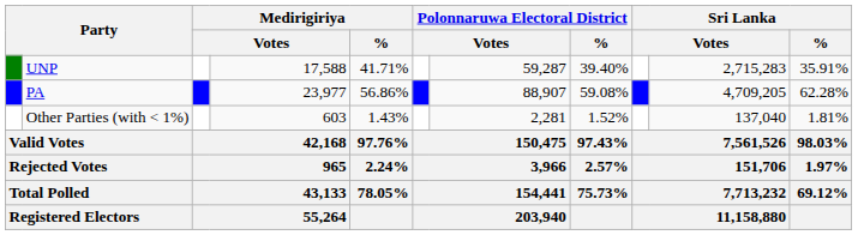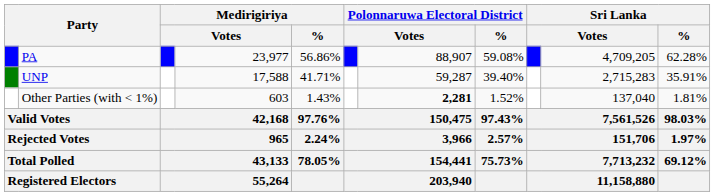 <table class="wikitable">
 <tr>
 <th colspan="2" width="144px"rowspan="2">Party</th>
 <th colspan="3" width="216px">Medirigiriya</th>
 <th colspan="3" width="216px"><a href='#'>Polonnaruwa Electoral District</a></th>
 <th colspan="3" width="216px">Sri Lanka</th>
 </tr>
 <tr>
 <th colspan="2" width="144px">Votes</th>
 <th>%</th>
 <th colspan="2" width="144px">Votes</th>
 <th>%</th>
 <th colspan="2" width="144px">Votes</th>
 <th>%</th>
 </tr>
 <tr>
+<td style="background-color:blue;" width="10px"></td>
+<td style="text-align:left;"><a href='#'>PA</a></td>
+<td style="background-color:blue;" width="10px"></td>
+<td style="text-align:right;">23,977</td>
+<td style="text-align:right;">56.86%</td>
+<td style="background-color:blue;" width="10px"></td>
+<td style="text-align:right;">88,907</td>
+<td style="text-align:right;">59.08%</td>
+<td style="background-color:blue;" width="10px"></td>
+<td style="text-align:right;">4,709,205</td>
+<td style="text-align:right;">62.28%</td>
+</tr>
+<tr>
 <td style="background-color:green;" width="10px"></td>
 <td style="text-align:left;"><a href='#'>UNP</a></td>
 <td style="background-color:white;" width="10px"></td>
 <td style="text-align:right;">17,588</td>
 <td style="text-align:right;">41.71%</td>
 <td style="background-color:white;" width="10px"></td>
 <td style="text-align:right;">59,287</td>
 <td style="text-align:right;">39.40%</td>
 <td style="background-color:white;" width="10px"></td>
 <td style="text-align:right;">2,715,283</td>
 <td style="text-align:right;">35.91%</td>
 </tr>
 <tr>
-<td style="background-color:blue;" width="10px"></td>
-<td style="text-align:left;"><a href='#'>PA</a></td>
-<td style="background-color:blue;" width="10px"></td>
-<td style="text-align:right;">23,977</td>
-<td style="text-align:right;">56.86%</td>
-<td style="background-color:blue;" width="10px"></td>
-<td style="text-align:right;">88,907</td>
-<td style="text-align:right;">59.08%</td>
-<td style="background-color:blue;" width="10px"></td>
-<td style="text-align:right;">4,709,205</td>
-<td style="text-align:right;">62.28%</td>
-</tr>
-<tr>
 <td style="background-color:white;" width="10px"></td>
 <td style="text-align:left;">Other Parties (with < 1%)</td>
 <td style="background-color:white;" width="10px"></td>
 <td style="text-align:right;">603</td>
 <td style="text-align:right;">1.43%</td>
 <td style="background-color:white;" width="10px"></td>
-<td style="text-align:right;">2,281</td>
+<td style="text-align:right;"><strong>2,281</strong></td>
 <td style="text-align:right;">1.52%</td>
 <td style="background-color:white;" width="10px"></td>
 <td style="text-align:right;">137,040</td>
 <td style="text-align:right;">1.81%</td>
 </tr>
 <tr>
 <th colspan="2" width="144px"style="text-align:left;">Valid Votes</th>
 <th style="text-align:right;"colspan="2" width="144px">42,168</th>
 <th style="text-align:right;">97.76%</th>
 <th style="text-align:right;"colspan="2" width="144px">150,475</th>
 <th style="text-align:right;">97.43%</th>
 <th style="text-align:right;"colspan="2" width="144px">7,561,526</th>
 <th style="text-align:right;">98.03%</th>
 </tr>
 <tr>
 <th colspan="2" width="144px"style="text-align:left;">Rejected Votes</th>
 <th style="text-align:right;"colspan="2" width="144px">965</th>
 <th style="text-align:right;">2.24%</th>
 <th style="text-align:right;"colspan="2" width="144px">3,966</th>
 <th style="text-align:right;">2.57%</th>
 <th style="text-align:right;"colspan="2" width="144px">151,706</th>
 <th style="text-align:right;">1.97%</th>
 </tr>
 <tr>
 <th colspan="2" width="144px"style="text-align:left;">Total Polled</th>
 <th style="text-align:right;"colspan="2" width="144px">43,133</th>
 <th style="text-align:right;">78.05%</th>
 <th style="text-align:right;"colspan="2" width="144px">154,441</th>
 <th style="text-align:right;">75.73%</th>
 <th style="text-align:right;"colspan="2" width="144px">7,713,232</th>
 <th style="text-align:right;">69.12%</th>
 </tr>
 <tr>
 <th colspan="2" width="144px"style="text-align:left;">Registered Electors</th>
 <th style="text-align:right;"colspan="2" width="144px">55,264</th>
 <th></th>
 <th style="text-align:right;"colspan="2" width="144px">203,940</th>
 <th></th>
 <th style="text-align:right;"colspan="2" width="144px">11,158,880</th>
 <th></th>
 </tr>
 </table>
